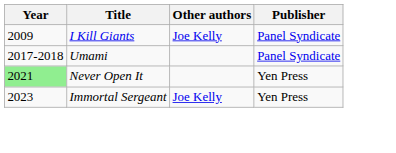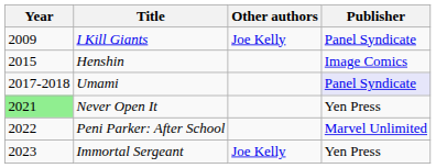 <table class="wikitable">
 <tr>
 <th>Year</th>
 <th>Title</th>
 <th>Other authors</th>
 <th>Publisher</th>
 </tr>
 <tr>
 <td>2009</td>
 <td><em><a href='#'>I Kill Giants</a></em></td>
 <td><a href='#'>Joe Kelly</a></td>
 <td><a href='#'>Panel Syndicate</a></td>
 </tr>
 <tr>
+<td>2015</td>
+<td><em>Henshin</em></td>
+<td></td>
+<td><a href='#'>Image Comics</a></td>
+</tr>
+<tr>
 <td>2017-2018</td>
 <td><em>Umami</em></td>
 <td></td>
-<td><a href='#'>Panel Syndicate</a></td>
+<td style="background: lavender;"><a href='#'>Panel Syndicate</a></td>
 </tr>
 <tr>
 <td style="background: lightgreen;">2021</td>
 <td><em>Never Open It</em></td>
 <td></td>
 <td>Yen Press</td>
 </tr>
 <tr>
+<td>2022</td>
+<td><em>Peni Parker: After School</em></td>
+<td></td>
+<td><a href='#'>Marvel Unlimited</a></td>
+</tr>
+<tr>
 <td>2023</td>
 <td><em>Immortal Sergeant</em></td>
 <td><a href='#'>Joe Kelly</a></td>
 <td>Yen Press</td>
 </tr>
 </table>
